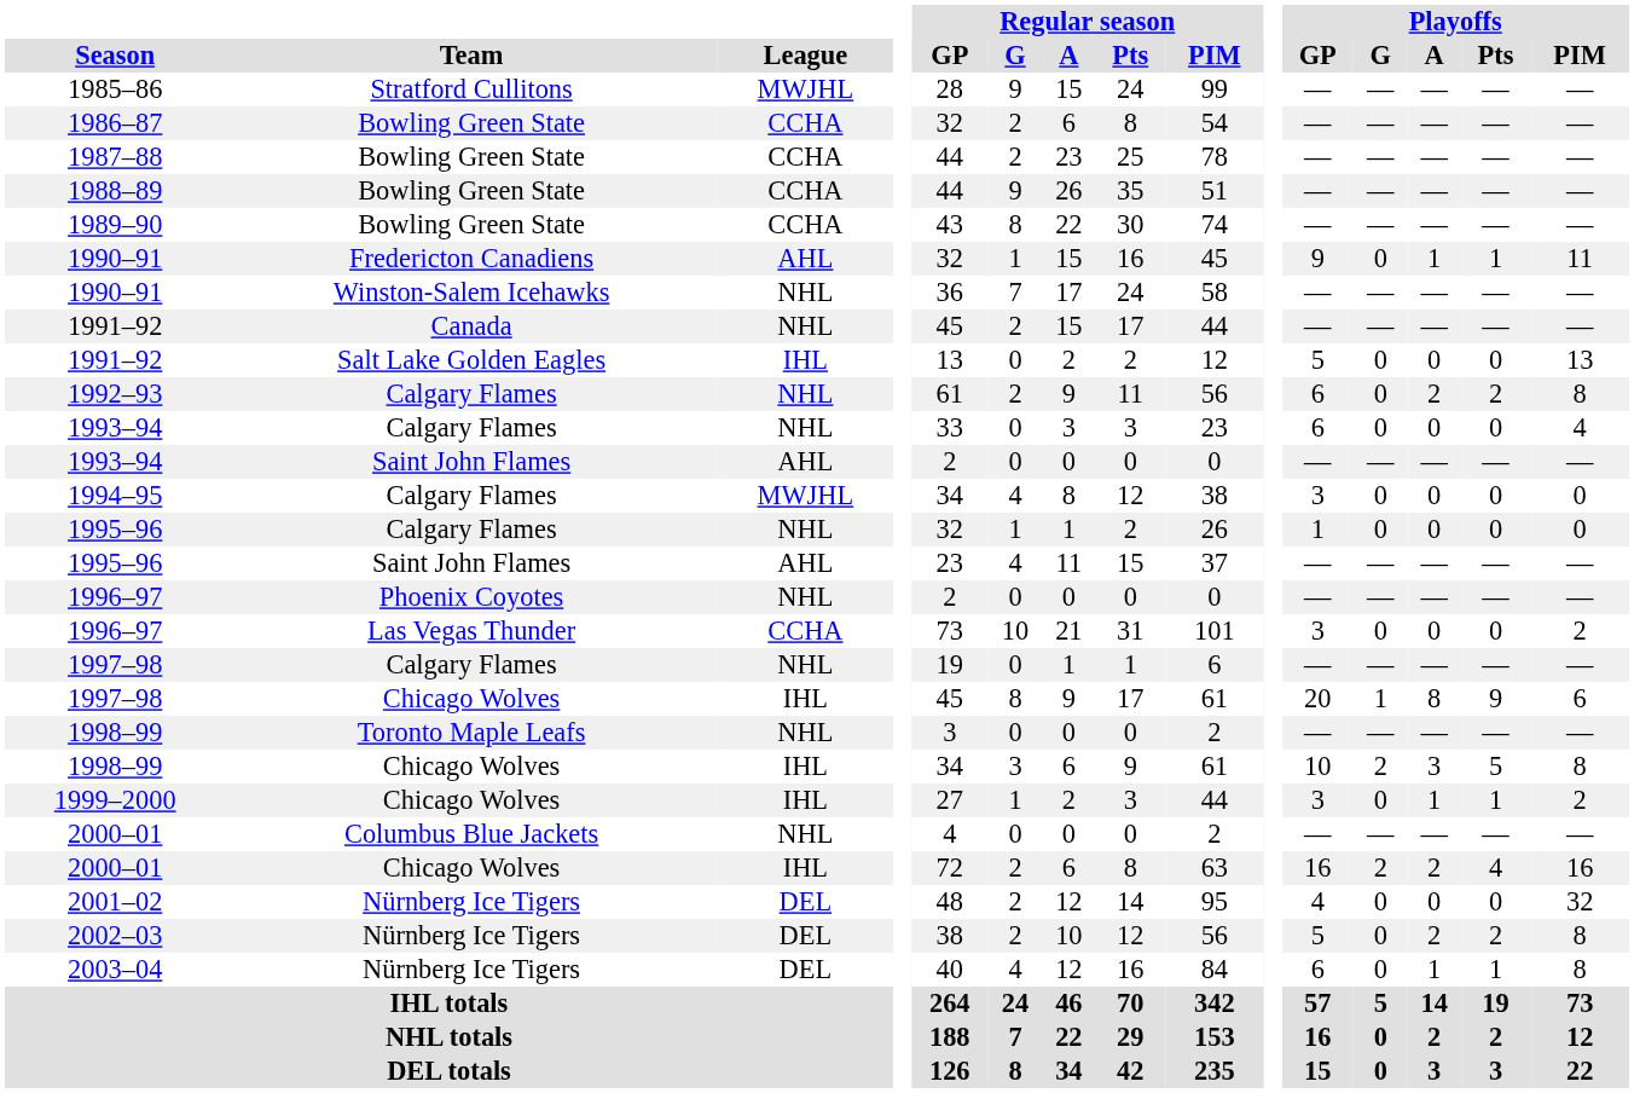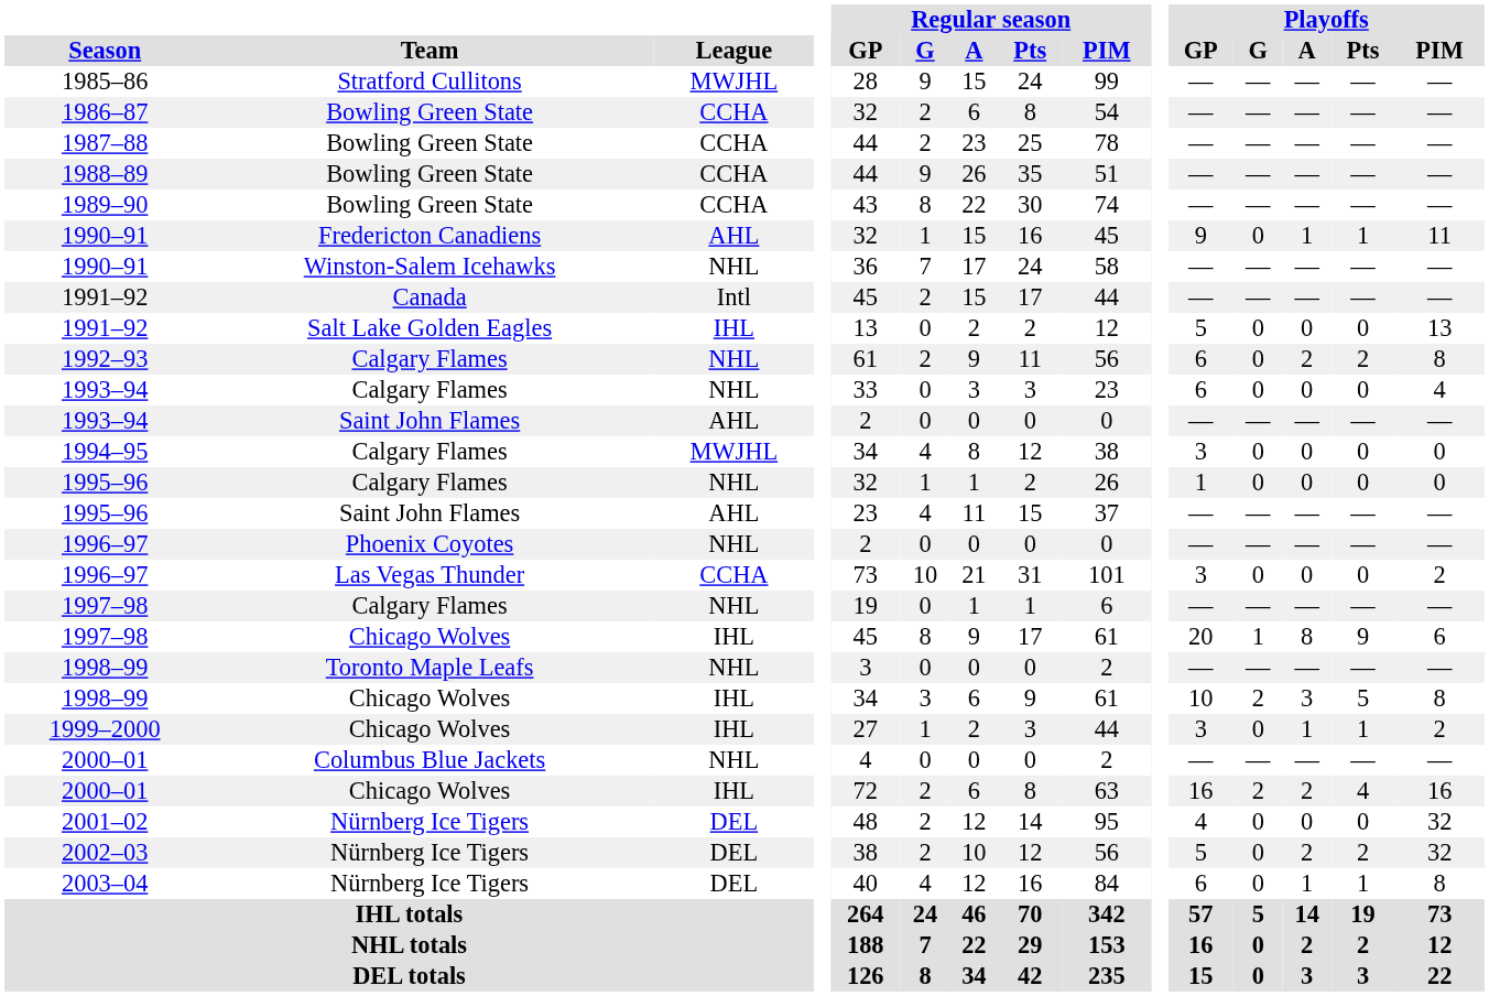 <table border="0" cellpadding="1" cellspacing="0" style="text-align:center; width:60em">
 <tr bgcolor="#e0e0e0">
 <th colspan="3" bgcolor="#ffffff"> </th>
 <th rowspan="99" bgcolor="#ffffff"> </th>
 <th colspan="5"><a href='#'>Regular season</a></th>
 <th rowspan="99" bgcolor="#ffffff"> </th>
 <th colspan="5"><a href='#'>Playoffs</a></th>
 </tr>
 <tr bgcolor="#e0e0e0">
 <th><a href='#'>Season</a></th>
 <th>Team</th>
 <th>League</th>
 <th>GP</th>
 <th><a href='#'>G</a></th>
 <th><a href='#'>A</a></th>
 <th><a href='#'>Pts</a></th>
 <th><a href='#'>PIM</a></th>
 <th>GP</th>
 <th>G</th>
 <th>A</th>
 <th>Pts</th>
 <th>PIM</th>
 </tr>
 <tr>
 <td>1985–86</td>
 <td><a href='#'>Stratford Cullitons</a></td>
 <td><a href='#'>MWJHL</a></td>
 <td>28</td>
 <td>9</td>
 <td>15</td>
 <td>24</td>
 <td>99</td>
 <td>—</td>
 <td>—</td>
 <td>—</td>
 <td>—</td>
 <td>—</td>
 </tr>
 <tr bgcolor="#f0f0f0">
 <td><a href='#'>1986–87</a></td>
 <td><a href='#'>Bowling Green State</a></td>
 <td><a href='#'>CCHA</a></td>
 <td>32</td>
 <td>2</td>
 <td>6</td>
 <td>8</td>
 <td>54</td>
 <td>—</td>
 <td>—</td>
 <td>—</td>
 <td>—</td>
 <td>—</td>
 </tr>
 <tr>
 <td><a href='#'>1987–88</a></td>
 <td>Bowling Green State</td>
 <td>CCHA</td>
 <td>44</td>
 <td>2</td>
 <td>23</td>
 <td>25</td>
 <td>78</td>
 <td>—</td>
 <td>—</td>
 <td>—</td>
 <td>—</td>
 <td>—</td>
 </tr>
 <tr bgcolor="#f0f0f0">
 <td><a href='#'>1988–89</a></td>
 <td>Bowling Green State</td>
 <td>CCHA</td>
 <td>44</td>
 <td>9</td>
 <td>26</td>
 <td>35</td>
 <td>51</td>
 <td>—</td>
 <td>—</td>
 <td>—</td>
 <td>—</td>
 <td>—</td>
 </tr>
 <tr>
 <td><a href='#'>1989–90</a></td>
 <td>Bowling Green State</td>
 <td>CCHA</td>
 <td>43</td>
 <td>8</td>
 <td>22</td>
 <td>30</td>
 <td>74</td>
 <td>—</td>
 <td>—</td>
 <td>—</td>
 <td>—</td>
 <td>—</td>
 </tr>
 <tr bgcolor="#f0f0f0">
 <td><a href='#'>1990–91</a></td>
 <td><a href='#'>Fredericton Canadiens</a></td>
 <td><a href='#'>AHL</a></td>
 <td>32</td>
 <td>1</td>
 <td>15</td>
 <td>16</td>
 <td>45</td>
 <td>9</td>
 <td>0</td>
 <td>1</td>
 <td>1</td>
 <td>11</td>
 </tr>
 <tr>
 <td><a href='#'>1990–91</a></td>
 <td><a href='#'>Winston-Salem Icehawks</a></td>
 <td>NHL</td>
 <td>36</td>
 <td>7</td>
 <td>17</td>
 <td>24</td>
 <td>58</td>
 <td>—</td>
 <td>—</td>
 <td>—</td>
 <td>—</td>
 <td>—</td>
 </tr>
 <tr bgcolor="#f0f0f0">
 <td>1991–92</td>
 <td><a href='#'>Canada</a></td>
-<td>NHL</td>
+<td>Intl</td>
 <td>45</td>
 <td>2</td>
 <td>15</td>
 <td>17</td>
 <td>44</td>
 <td>—</td>
 <td>—</td>
 <td>—</td>
 <td>—</td>
 <td>—</td>
 </tr>
 <tr>
 <td><a href='#'>1991–92</a></td>
 <td><a href='#'>Salt Lake Golden Eagles</a></td>
 <td><a href='#'>IHL</a></td>
 <td>13</td>
 <td>0</td>
 <td>2</td>
 <td>2</td>
 <td>12</td>
 <td>5</td>
 <td>0</td>
 <td>0</td>
 <td>0</td>
 <td>13</td>
 </tr>
 <tr bgcolor="#f0f0f0">
 <td><a href='#'>1992–93</a></td>
 <td><a href='#'>Calgary Flames</a></td>
 <td><a href='#'>NHL</a></td>
 <td>61</td>
 <td>2</td>
 <td>9</td>
 <td>11</td>
 <td>56</td>
 <td>6</td>
 <td>0</td>
 <td>2</td>
 <td>2</td>
 <td>8</td>
 </tr>
 <tr>
 <td><a href='#'>1993–94</a></td>
 <td>Calgary Flames</td>
 <td>NHL</td>
 <td>33</td>
 <td>0</td>
 <td>3</td>
 <td>3</td>
 <td>23</td>
 <td>6</td>
 <td>0</td>
 <td>0</td>
 <td>0</td>
 <td>4</td>
 </tr>
 <tr bgcolor="#f0f0f0">
 <td><a href='#'>1993–94</a></td>
 <td><a href='#'>Saint John Flames</a></td>
 <td>AHL</td>
 <td>2</td>
 <td>0</td>
 <td>0</td>
 <td>0</td>
 <td>0</td>
 <td>—</td>
 <td>—</td>
 <td>—</td>
 <td>—</td>
 <td>—</td>
 </tr>
 <tr>
 <td><a href='#'>1994–95</a></td>
 <td>Calgary Flames</td>
 <td><a href='#'>MWJHL</a></td>
 <td>34</td>
 <td>4</td>
 <td>8</td>
 <td>12</td>
 <td>38</td>
 <td>3</td>
 <td>0</td>
 <td>0</td>
 <td>0</td>
 <td>0</td>
 </tr>
 <tr bgcolor="#f0f0f0">
 <td><a href='#'>1995–96</a></td>
 <td>Calgary Flames</td>
 <td>NHL</td>
 <td>32</td>
 <td>1</td>
 <td>1</td>
 <td>2</td>
 <td>26</td>
 <td>1</td>
 <td>0</td>
 <td>0</td>
 <td>0</td>
 <td>0</td>
 </tr>
 <tr>
 <td><a href='#'>1995–96</a></td>
 <td>Saint John Flames</td>
 <td>AHL</td>
 <td>23</td>
 <td>4</td>
 <td>11</td>
 <td>15</td>
 <td>37</td>
 <td>—</td>
 <td>—</td>
 <td>—</td>
 <td>—</td>
 <td>—</td>
 </tr>
 <tr bgcolor="#f0f0f0">
 <td><a href='#'>1996–97</a></td>
 <td><a href='#'>Phoenix Coyotes</a></td>
 <td>NHL</td>
 <td>2</td>
 <td>0</td>
 <td>0</td>
 <td>0</td>
 <td>0</td>
 <td>—</td>
 <td>—</td>
 <td>—</td>
 <td>—</td>
 <td>—</td>
 </tr>
 <tr>
 <td><a href='#'>1996–97</a></td>
 <td><a href='#'>Las Vegas Thunder</a></td>
 <td><a href='#'>CCHA</a></td>
 <td>73</td>
 <td>10</td>
 <td>21</td>
 <td>31</td>
 <td>101</td>
 <td>3</td>
 <td>0</td>
 <td>0</td>
 <td>0</td>
 <td>2</td>
 </tr>
 <tr bgcolor="#f0f0f0">
 <td><a href='#'>1997–98</a></td>
 <td>Calgary Flames</td>
 <td>NHL</td>
 <td>19</td>
 <td>0</td>
 <td>1</td>
 <td>1</td>
 <td>6</td>
 <td>—</td>
 <td>—</td>
 <td>—</td>
 <td>—</td>
 <td>—</td>
 </tr>
 <tr>
 <td><a href='#'>1997–98</a></td>
 <td><a href='#'>Chicago Wolves</a></td>
 <td>IHL</td>
 <td>45</td>
 <td>8</td>
 <td>9</td>
 <td>17</td>
 <td>61</td>
 <td>20</td>
 <td>1</td>
 <td>8</td>
 <td>9</td>
 <td>6</td>
 </tr>
 <tr bgcolor="#f0f0f0">
 <td><a href='#'>1998–99</a></td>
 <td><a href='#'>Toronto Maple Leafs</a></td>
 <td>NHL</td>
 <td>3</td>
 <td>0</td>
 <td>0</td>
 <td>0</td>
 <td>2</td>
 <td>—</td>
 <td>—</td>
 <td>—</td>
 <td>—</td>
 <td>—</td>
 </tr>
 <tr>
 <td><a href='#'>1998–99</a></td>
 <td>Chicago Wolves</td>
 <td>IHL</td>
 <td>34</td>
 <td>3</td>
 <td>6</td>
 <td>9</td>
 <td>61</td>
 <td>10</td>
 <td>2</td>
 <td>3</td>
 <td>5</td>
 <td>8</td>
 </tr>
 <tr bgcolor="#f0f0f0">
 <td><a href='#'>1999–2000</a></td>
 <td>Chicago Wolves</td>
 <td>IHL</td>
 <td>27</td>
 <td>1</td>
 <td>2</td>
 <td>3</td>
 <td>44</td>
 <td>3</td>
 <td>0</td>
 <td>1</td>
 <td>1</td>
 <td>2</td>
 </tr>
 <tr>
 <td><a href='#'>2000–01</a></td>
 <td><a href='#'>Columbus Blue Jackets</a></td>
 <td>NHL</td>
 <td>4</td>
 <td>0</td>
 <td>0</td>
 <td>0</td>
 <td>2</td>
 <td>—</td>
 <td>—</td>
 <td>—</td>
 <td>—</td>
 <td>—</td>
 </tr>
 <tr bgcolor="#f0f0f0">
 <td><a href='#'>2000–01</a></td>
 <td>Chicago Wolves</td>
 <td>IHL</td>
 <td>72</td>
 <td>2</td>
 <td>6</td>
 <td>8</td>
 <td>63</td>
 <td>16</td>
 <td>2</td>
 <td>2</td>
 <td>4</td>
 <td>16</td>
 </tr>
 <tr>
 <td><a href='#'>2001–02</a></td>
 <td><a href='#'>Nürnberg Ice Tigers</a></td>
 <td><a href='#'>DEL</a></td>
 <td>48</td>
 <td>2</td>
 <td>12</td>
 <td>14</td>
 <td>95</td>
 <td>4</td>
 <td>0</td>
 <td>0</td>
 <td>0</td>
 <td>32</td>
 </tr>
 <tr bgcolor="#f0f0f0">
 <td><a href='#'>2002–03</a></td>
 <td>Nürnberg Ice Tigers</td>
 <td>DEL</td>
 <td>38</td>
 <td>2</td>
 <td>10</td>
 <td>12</td>
 <td>56</td>
 <td>5</td>
 <td>0</td>
 <td>2</td>
 <td>2</td>
-<td>8</td>
+<td>32</td>
 </tr>
 <tr>
 <td><a href='#'>2003–04</a></td>
 <td>Nürnberg Ice Tigers</td>
 <td>DEL</td>
 <td>40</td>
 <td>4</td>
 <td>12</td>
 <td>16</td>
 <td>84</td>
 <td>6</td>
 <td>0</td>
 <td>1</td>
 <td>1</td>
 <td>8</td>
 </tr>
 <tr bgcolor="#e0e0e0">
 <th colspan="3">IHL totals</th>
 <th>264</th>
 <th>24</th>
 <th>46</th>
 <th>70</th>
 <th>342</th>
 <th>57</th>
 <th>5</th>
 <th>14</th>
 <th>19</th>
 <th>73</th>
 </tr>
 <tr bgcolor="#e0e0e0">
 <th colspan="3">NHL totals</th>
 <th>188</th>
 <th>7</th>
 <th>22</th>
 <th>29</th>
 <th>153</th>
 <th>16</th>
 <th>0</th>
 <th>2</th>
 <th>2</th>
 <th>12</th>
 </tr>
 <tr bgcolor="#e0e0e0">
 <th colspan="3">DEL totals</th>
 <th>126</th>
 <th>8</th>
 <th>34</th>
 <th>42</th>
 <th>235</th>
 <th>15</th>
 <th>0</th>
 <th>3</th>
 <th>3</th>
 <th>22</th>
 </tr>
 </table>
